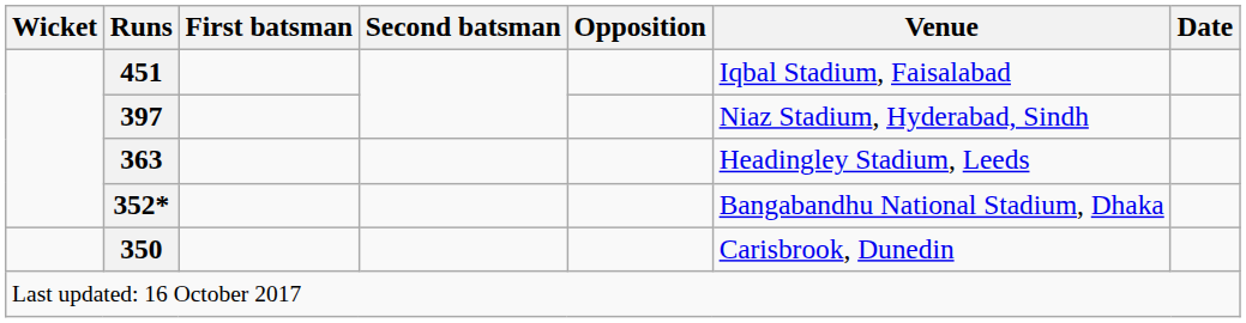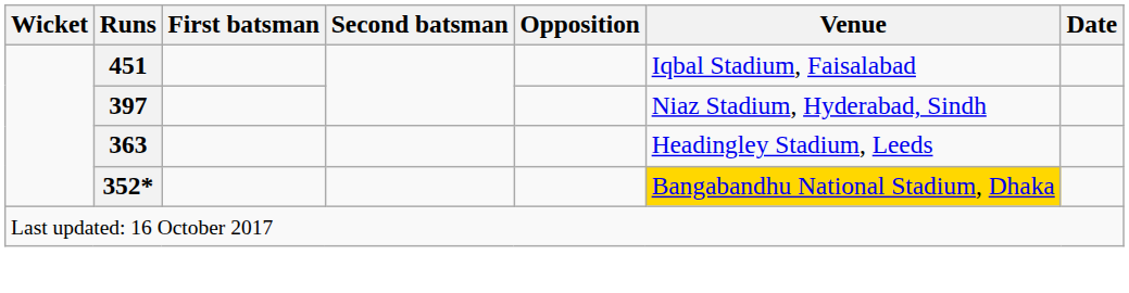 <table class="wikitable plainrowheaders sortable">
 <tr>
 <th scope="col">Wicket</th>
 <th scope="col">Runs</th>
 <th scope="col">First batsman</th>
 <th scope="col">Second batsman</th>
 <th scope="col">Opposition</th>
 <th scope="col">Venue</th>
 <th scope="col">Date</th>
 </tr>
 <tr>
 <td align=center rowspan=4></td>
 <th scope="row" style="text-align:center;">451</th>
 <td></td>
 <td rowspan=2></td>
 <td></td>
 <td><a href='#'>Iqbal Stadium</a>, <a href='#'>Faisalabad</a></td>
 <td></td>
 </tr>
 <tr>
 <th scope="row" style="text-align:center;">397</th>
 <td></td>
 <td></td>
 <td><a href='#'>Niaz Stadium</a>, <a href='#'>Hyderabad, Sindh</a></td>
 <td></td>
 </tr>
 <tr>
 <th scope="row" style="text-align:center;">363</th>
 <td></td>
 <td></td>
 <td></td>
 <td><a href='#'>Headingley Stadium</a>, <a href='#'>Leeds</a></td>
 <td></td>
 </tr>
 <tr>
 <th scope="row" style="text-align:center;">352*</th>
 <td></td>
 <td></td>
 <td></td>
-<td><a href='#'>Bangabandhu National Stadium</a>, <a href='#'>Dhaka</a></td>
-<td></td>
-</tr>
-<tr>
-<td align=center></td>
-<th scope="row" style="text-align:center;">350</th>
-<td></td>
-<td></td>
-<td></td>
-<td><a href='#'>Carisbrook</a>, <a href='#'>Dunedin</a></td>
+<td style="background: gold;"><a href='#'>Bangabandhu National Stadium</a>, <a href='#'>Dhaka</a></td>
 <td></td>
 </tr>
 <tr class=sortbottom>
 <td colspan=7><small>Last updated: 16 October 2017</small></td>
 </tr>
 </table>
